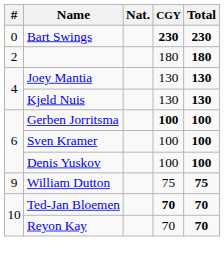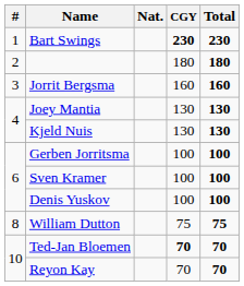 <table class="wikitable" style="text-align:center;">
 <tr>
 <th>#</th>
 <th>Name</th>
 <th>Nat.</th>
 <th><small>CGY</small></th>
 <th>Total</th>
 </tr>
 <tr>
-<td>0</td>
+<td>1</td>
 <td align=left><a href='#'>Bart Swings</a></td>
 <td></td>
 <td><strong>230</strong></td>
 <td><strong>230</strong></td>
 </tr>
 <tr>
 <td>2</td>
 <td align=left></td>
 <td></td>
 <td>180</td>
 <td><strong>180</strong></td>
+</tr>
+<tr>
+<td>3</td>
+<td align=left><a href='#'>Jorrit Bergsma</a></td>
+<td></td>
+<td>160</td>
+<td><strong>160</strong></td>
 </tr>
 <tr>
 <td rowspan=2>4</td>
 <td align=left><a href='#'>Joey Mantia</a></td>
 <td></td>
 <td>130</td>
 <td><strong>130</strong></td>
 </tr>
 <tr>
 <td align=left><a href='#'>Kjeld Nuis</a></td>
 <td></td>
 <td>130</td>
 <td><strong>130</strong></td>
 </tr>
 <tr>
 <td rowspan=3>6</td>
 <td align=left><a href='#'>Gerben Jorritsma</a></td>
 <td></td>
-<td><strong>100</strong></td>
+<td>100</td>
 <td><strong>100</strong></td>
 </tr>
 <tr>
 <td align=left><a href='#'>Sven Kramer</a></td>
 <td></td>
 <td>100</td>
 <td><strong>100</strong></td>
 </tr>
 <tr>
 <td align=left><a href='#'>Denis Yuskov</a></td>
 <td></td>
 <td>100</td>
 <td><strong>100</strong></td>
 </tr>
 <tr>
-<td>9</td>
+<td>8</td>
 <td align=left><a href='#'>William Dutton</a></td>
 <td></td>
 <td>75</td>
 <td><strong>75</strong></td>
 </tr>
 <tr>
 <td rowspan=2>10</td>
 <td align=left><a href='#'>Ted-Jan Bloemen</a></td>
 <td></td>
 <td><strong>70</strong></td>
 <td><strong>70</strong></td>
 </tr>
 <tr>
 <td align=left><a href='#'>Reyon Kay</a></td>
 <td></td>
 <td>70</td>
 <td><strong>70</strong></td>
 </tr>
 </table>
